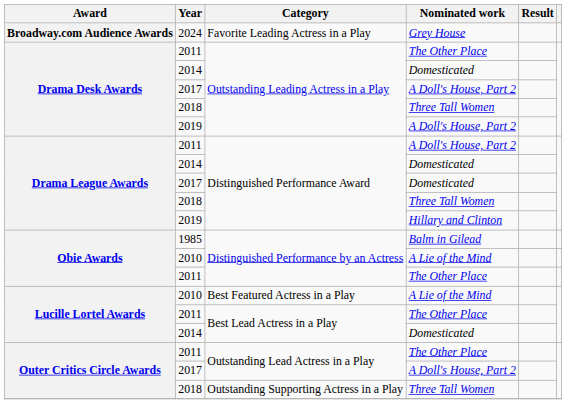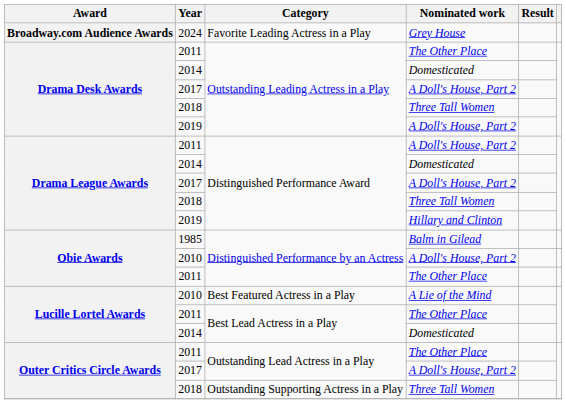 <table class="wikitable sortable plainrowheaders">
 <tr>
 <th>Award</th>
 <th>Year</th>
 <th>Category</th>
 <th>Nominated work</th>
 <th>Result</th>
 <th scope="col" class="unsortable"></th>
 </tr>
 <tr>
 <th scope="row">Broadway.com Audience Awards</th>
 <td style="text-align:center;">2024</td>
 <td>Favorite Leading Actress in a Play</td>
 <td><em><a href='#'>Grey House</a></em></td>
 <td></td>
 <td></td>
 </tr>
 <tr>
 <th scope="row", rowspan=5><a href='#'>Drama Desk Awards</a></th>
 <td style="text-align:center;">2011</td>
 <td rowspan="5"><a href='#'>Outstanding Leading Actress in a Play</a></td>
 <td><em><a href='#'>The Other Place</a></em></td>
 <td></td>
 <td rowspan=5></td>
 </tr>
 <tr>
 <td style="text-align:center;">2014</td>
 <td><em>Domesticated</em></td>
 <td></td>
 </tr>
 <tr>
 <td style="text-align:center;">2017</td>
 <td><em><a href='#'>A Doll's House, Part 2</a></em></td>
 <td></td>
 </tr>
 <tr>
 <td style="text-align:center;">2018</td>
 <td><em><a href='#'>Three Tall Women</a></em></td>
 <td></td>
 </tr>
 <tr>
 <td style="text-align:center;">2019</td>
 <td><em><a href='#'>A Doll's House, Part 2</a></em></td>
 <td></td>
 </tr>
 <tr>
 <th scope="row", rowspan=5><a href='#'>Drama League Awards</a></th>
 <td style="text-align:center;">2011</td>
 <td rowspan=5>Distinguished Performance Award</td>
 <td><em><a href='#'>A Doll's House, Part 2</a></em></td>
 <td></td>
 <td rowspan=5></td>
 </tr>
 <tr>
 <td style="text-align:center;">2014</td>
 <td><em>Domesticated</em></td>
 <td></td>
 </tr>
 <tr>
 <td style="text-align:center;">2017</td>
-<td><em>Domesticated</em></td>
+<td><em><a href='#'>A Doll's House, Part 2</a></em></td>
 <td></td>
 </tr>
 <tr>
 <td style="text-align:center;">2018</td>
 <td><em><a href='#'>Three Tall Women</a></em></td>
 <td></td>
 </tr>
 <tr>
 <td style="text-align:center;">2019</td>
 <td><em><a href='#'>Hillary and Clinton</a></em></td>
 <td></td>
 </tr>
 <tr>
 <th scope="row", rowspan=3><a href='#'>Obie Awards</a></th>
 <td style="text-align:center;">1985</td>
 <td rowspan="3"><a href='#'>Distinguished Performance by an Actress</a></td>
 <td><em><a href='#'>Balm in Gilead</a></em></td>
 <td></td>
 <td></td>
 </tr>
 <tr>
 <td style="text-align:center;">2010</td>
-<td><em><a href='#'>A Lie of the Mind</a></em></td>
+<td><em><a href='#'>A Doll's House, Part 2</a></em></td>
 <td></td>
 <td></td>
 </tr>
 <tr>
 <td style="text-align:center;">2011</td>
 <td><em><a href='#'>The Other Place</a></em></td>
 <td></td>
 <td></td>
 </tr>
 <tr>
 <th scope="row", rowspan=3><a href='#'>Lucille Lortel Awards</a></th>
 <td style="text-align:center;">2010</td>
 <td>Best Featured Actress in a Play</td>
 <td><em><a href='#'>A Lie of the Mind</a></em></td>
 <td></td>
 <td rowspan=3></td>
 </tr>
 <tr>
 <td style="text-align:center;">2011</td>
 <td rowspan=2>Best Lead Actress in a Play</td>
 <td><em><a href='#'>The Other Place</a></em></td>
 <td></td>
 </tr>
 <tr>
 <td style="text-align:center;">2014</td>
 <td><em>Domesticated</em></td>
 <td></td>
 </tr>
 <tr>
 <th scope="row", rowspan=3><a href='#'>Outer Critics Circle Awards</a></th>
 <td style="text-align:center;">2011</td>
 <td rowspan=2>Outstanding Lead Actress in a Play</td>
 <td><em><a href='#'>The Other Place</a></em></td>
 <td></td>
 <td rowspan=3></td>
 </tr>
 <tr>
 <td style="text-align:center;">2017</td>
 <td><em><a href='#'>A Doll's House, Part 2</a></em></td>
 <td></td>
 </tr>
 <tr>
 <td style="text-align:center;">2018</td>
 <td>Outstanding Supporting Actress in a Play</td>
 <td><em><a href='#'>Three Tall Women</a></em></td>
 <td></td>
 </tr>
 <tr>
 </tr>
 </table>
